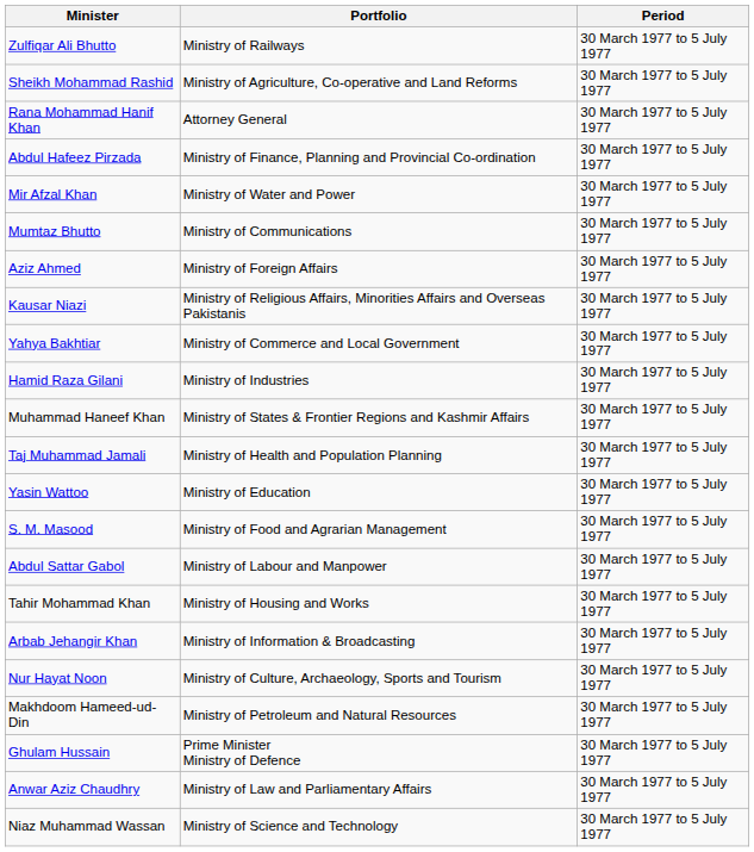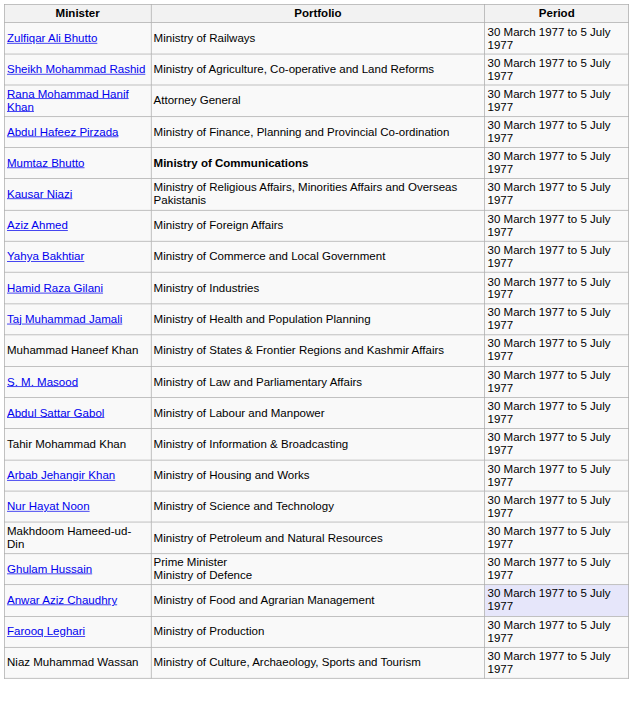 <table class="wikitable sortable">
 <tr>
 <th>Minister</th>
 <th>Portfolio</th>
 <th>Period</th>
 </tr>
 <tr>
 <td><a href='#'>Zulfiqar Ali Bhutto</a></td>
 <td>Ministry of Railways</td>
 <td>30 March 1977 to 5 July 1977</td>
 </tr>
 <tr>
 <td><a href='#'>Sheikh Mohammad Rashid</a></td>
 <td>Ministry of Agriculture, Co-operative and Land Reforms</td>
 <td>30 March 1977 to 5 July 1977</td>
 </tr>
 <tr>
 <td><a href='#'>Rana Mohammad Hanif Khan</a></td>
 <td>Attorney General</td>
 <td>30 March 1977 to 5 July 1977</td>
 </tr>
 <tr>
 <td><a href='#'>Abdul Hafeez Pirzada</a></td>
 <td>Ministry of Finance, Planning and Provincial Co-ordination</td>
 <td>30 March 1977 to 5 July 1977</td>
 </tr>
 <tr>
-<td><a href='#'>Mir Afzal Khan</a></td>
-<td>Ministry of Water and Power</td>
+<td><a href='#'>Mumtaz Bhutto</a></td>
+<td><strong>Ministry of Communications</strong></td>
 <td>30 March 1977 to 5 July 1977</td>
 </tr>
 <tr>
-<td><a href='#'>Mumtaz Bhutto</a></td>
-<td>Ministry of Communications</td>
+<td><a href='#'>Kausar Niazi</a></td>
+<td>Ministry of Religious Affairs, Minorities Affairs and Overseas Pakistanis</td>
 <td>30 March 1977 to 5 July 1977</td>
 </tr>
 <tr>
 <td><a href='#'>Aziz Ahmed</a></td>
 <td>Ministry of Foreign Affairs</td>
-<td>30 March 1977 to 5 July 1977</td>
-</tr>
-<tr>
-<td><a href='#'>Kausar Niazi</a></td>
-<td>Ministry of Religious Affairs, Minorities Affairs and Overseas Pakistanis</td>
 <td>30 March 1977 to 5 July 1977</td>
 </tr>
 <tr>
 <td><a href='#'>Yahya Bakhtiar</a></td>
 <td>Ministry of Commerce and Local Government</td>
 <td>30 March 1977 to 5 July 1977</td>
 </tr>
 <tr>
 <td><a href='#'>Hamid Raza Gilani</a></td>
 <td>Ministry of Industries</td>
 <td>30 March 1977 to 5 July 1977</td>
 </tr>
 <tr>
+<td><a href='#'>Taj Muhammad Jamali</a></td>
+<td>Ministry of Health and Population Planning</td>
+<td>30 March 1977 to 5 July 1977</td>
+</tr>
+<tr>
 <td>Muhammad Haneef Khan</td>
 <td>Ministry of States & Frontier Regions and Kashmir Affairs</td>
 <td>30 March 1977 to 5 July 1977</td>
 </tr>
 <tr>
-<td><a href='#'>Taj Muhammad Jamali</a></td>
-<td>Ministry of Health and Population Planning</td>
-<td>30 March 1977 to 5 July 1977</td>
-</tr>
-<tr>
-<td><a href='#'>Yasin Wattoo</a></td>
-<td>Ministry of Education</td>
-<td>30 March 1977 to 5 July 1977</td>
-</tr>
-<tr>
 <td><a href='#'>S. M. Masood</a></td>
-<td>Ministry of Food and Agrarian Management</td>
+<td>Ministry of Law and Parliamentary Affairs</td>
 <td>30 March 1977 to 5 July 1977</td>
 </tr>
 <tr>
 <td><a href='#'>Abdul Sattar Gabol</a></td>
 <td>Ministry of Labour and Manpower</td>
 <td>30 March 1977 to 5 July 1977</td>
 </tr>
 <tr>
 <td>Tahir Mohammad Khan</td>
+<td>Ministry of Information & Broadcasting</td>
+<td>30 March 1977 to 5 July 1977</td>
+</tr>
+<tr>
+<td><a href='#'>Arbab Jehangir Khan</a></td>
 <td>Ministry of Housing and Works</td>
 <td>30 March 1977 to 5 July 1977</td>
 </tr>
 <tr>
-<td><a href='#'>Arbab Jehangir Khan</a></td>
-<td>Ministry of Information & Broadcasting</td>
-<td>30 March 1977 to 5 July 1977</td>
-</tr>
-<tr>
 <td><a href='#'>Nur Hayat Noon</a></td>
-<td>Ministry of Culture, Archaeology, Sports and Tourism</td>
+<td>Ministry of Science and Technology</td>
 <td>30 March 1977 to 5 July 1977</td>
 </tr>
 <tr>
 <td>Makhdoom Hameed-ud-Din</td>
 <td>Ministry of Petroleum and Natural Resources</td>
 <td>30 March 1977 to 5 July 1977</td>
 </tr>
 <tr>
 <td><a href='#'>Ghulam Hussain</a></td>
 <td>Prime Minister <br> Ministry of Defence</td>
 <td>30 March 1977 to 5 July 1977</td>
 </tr>
 <tr>
 <td><a href='#'>Anwar Aziz Chaudhry</a></td>
-<td>Ministry of Law and Parliamentary Affairs</td>
+<td>Ministry of Food and Agrarian Management</td>
+<td style="background: lavender;">30 March 1977 to 5 July 1977</td>
+</tr>
+<tr>
+<td><a href='#'>Farooq Leghari</a></td>
+<td>Ministry of Production</td>
 <td>30 March 1977 to 5 July 1977</td>
 </tr>
 <tr>
 <td>Niaz Muhammad Wassan</td>
-<td>Ministry of Science and Technology</td>
+<td>Ministry of Culture, Archaeology, Sports and Tourism</td>
 <td>30 March 1977 to 5 July 1977</td>
 </tr>
 </table>
